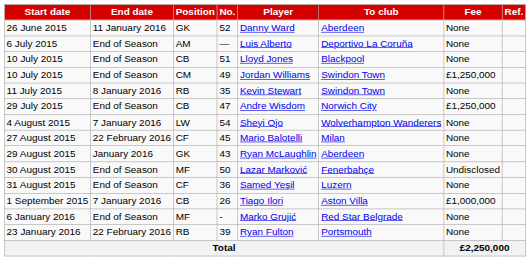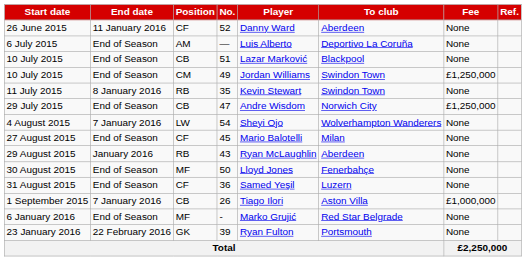 <table class="wikitable sortable">
 <tr>
 <th style="background:#d50000; color:white;">Start date</th>
 <th style="background:#d50000; color:white;">End date</th>
 <th style="background:#d50000; color:white;">Position</th>
 <th style="background:#d50000; color:white;">No.</th>
 <th style="background:#d50000; color:white;">Player</th>
 <th style="background:#d50000; color:white;">To club</th>
 <th style="background:#d50000; color:white;">Fee</th>
 <th style="background:#d50000; color:white;">Ref.</th>
 </tr>
 <tr>
 <td>26 June 2015</td>
 <td>11 January 2016</td>
-<td>GK</td>
+<td>CF</td>
 <td>52</td>
 <td> <a href='#'>Danny Ward</a></td>
 <td> <a href='#'>Aberdeen</a></td>
 <td>None</td>
 <td></td>
 </tr>
 <tr>
 <td>6 July 2015</td>
 <td>End of Season</td>
 <td>AM</td>
 <td>—</td>
 <td> <a href='#'>Luis Alberto</a></td>
 <td> <a href='#'>Deportivo La Coruña</a></td>
 <td>None</td>
 <td></td>
 </tr>
 <tr>
 <td>10 July 2015</td>
 <td>End of Season</td>
 <td>CB</td>
 <td>51</td>
-<td> <a href='#'>Lloyd Jones</a></td>
+<td> <a href='#'>Lazar Marković</a></td>
 <td> <a href='#'>Blackpool</a></td>
 <td>None</td>
 <td></td>
 </tr>
 <tr>
 <td>10 July 2015</td>
 <td>End of Season</td>
 <td>CM</td>
 <td>49</td>
 <td> <a href='#'>Jordan Williams</a></td>
 <td> <a href='#'>Swindon Town</a></td>
 <td>£1,250,000</td>
 <td></td>
 </tr>
 <tr>
 <td>11 July 2015</td>
 <td>8 January 2016</td>
 <td>RB</td>
 <td>35</td>
 <td> <a href='#'>Kevin Stewart</a></td>
 <td> <a href='#'>Swindon Town</a></td>
 <td>None</td>
 <td></td>
 </tr>
 <tr>
 <td>29 July 2015</td>
 <td>End of Season</td>
 <td>CB</td>
 <td>47</td>
 <td> <a href='#'>Andre Wisdom</a></td>
 <td> <a href='#'>Norwich City</a></td>
 <td>£1,250,000</td>
 <td></td>
 </tr>
 <tr>
 <td>4 August 2015</td>
 <td>7 January 2016</td>
 <td>LW</td>
 <td>54</td>
 <td> <a href='#'>Sheyi Ojo</a></td>
 <td> <a href='#'>Wolverhampton Wanderers</a></td>
 <td>None</td>
 <td></td>
 </tr>
 <tr>
 <td>27 August 2015</td>
-<td>22 February 2016</td>
+<td>End of Season</td>
 <td>CF</td>
 <td>45</td>
 <td> <a href='#'>Mario Balotelli</a></td>
 <td> <a href='#'>Milan</a></td>
 <td>None</td>
 <td></td>
 </tr>
 <tr>
 <td>29 August 2015</td>
 <td>January 2016</td>
-<td>GK</td>
+<td>RB</td>
 <td>43</td>
 <td> <a href='#'>Ryan McLaughlin</a></td>
 <td> <a href='#'>Aberdeen</a></td>
 <td>None</td>
 <td></td>
 </tr>
 <tr>
 <td>30 August 2015</td>
 <td>End of Season</td>
 <td>MF</td>
 <td>50</td>
-<td> <a href='#'>Lazar Marković</a></td>
+<td> <a href='#'>Lloyd Jones</a></td>
 <td> <a href='#'>Fenerbahçe</a></td>
-<td>Undisclosed</td>
+<td>None</td>
 <td></td>
 </tr>
 <tr>
 <td>31 August 2015</td>
 <td>End of Season</td>
 <td>CF</td>
 <td>36</td>
 <td> <a href='#'>Samed Yeşil</a></td>
 <td> <a href='#'>Luzern</a></td>
 <td>None</td>
 <td></td>
 </tr>
 <tr>
 <td>1 September 2015</td>
 <td>7 January 2016</td>
 <td>CB</td>
 <td>26</td>
 <td> <a href='#'>Tiago Ilori</a></td>
 <td> <a href='#'>Aston Villa</a></td>
 <td>£1,000,000</td>
 <td></td>
 </tr>
 <tr>
 <td>6 January 2016</td>
 <td>End of Season</td>
 <td>MF</td>
 <td>-</td>
 <td> <a href='#'>Marko Grujić</a></td>
 <td> <a href='#'>Red Star Belgrade</a></td>
 <td>None</td>
 <td></td>
 </tr>
 <tr>
 <td>23 January 2016</td>
 <td>22 February 2016</td>
-<td>RB</td>
+<td>GK</td>
 <td>39</td>
 <td> <a href='#'>Ryan Fulton</a></td>
 <td> <a href='#'>Portsmouth</a></td>
 <td>None</td>
 <td></td>
 </tr>
 <tr>
 <th colspan="6">Total</th>
 <th colspan="3">£2,250,000</th>
 </tr>
 </table>
